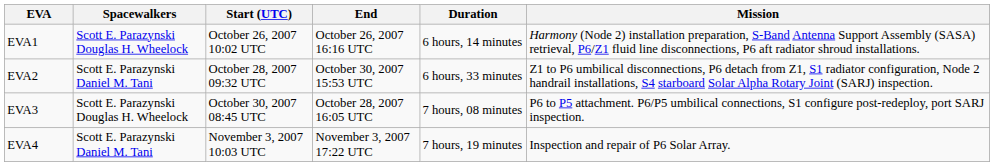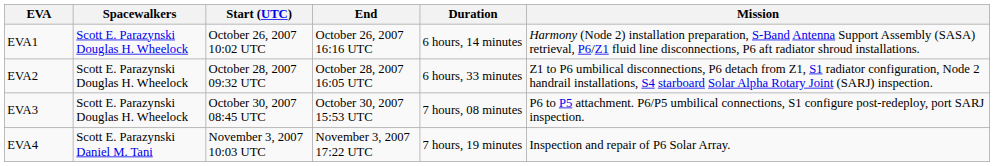 <table class="wikitable">
 <tr>
 <th style="width: 5em;">EVA</th>
 <th style="width:10em;">Spacewalkers</th>
 <th style="width: 8em;">Start (<a href='#'>UTC</a>)</th>
 <th style="width: 8em;">End</th>
 <th style="width: 8em;">Duration</th>
 <th>Mission</th>
 </tr>
 <tr>
 <td>EVA1</td>
 <td><a href='#'>Scott E. Parazynski</a> <br> <a href='#'>Douglas H. Wheelock</a></td>
 <td>October 26, 2007 <br> 10:02 UTC</td>
 <td>October 26, 2007 <br> 16:16 UTC</td>
 <td>6 hours, 14 minutes</td>
 <td><em>Harmony</em> (Node 2) installation preparation, <a href='#'>S-Band</a> <a href='#'>Antenna</a> Support Assembly (SASA) retrieval, <a href='#'>P6</a>/<a href='#'>Z1</a> fluid line disconnections, P6 aft radiator shroud installations.</td>
 </tr>
 <tr>
 <td>EVA2</td>
-<td>Scott E. Parazynski <br> <a href='#'>Daniel M. Tani</a></td>
+<td>Scott E. Parazynski <br> Douglas H. Wheelock</td>
 <td>October 28, 2007 <br> 09:32 UTC</td>
-<td>October 30, 2007 <br> 15:53 UTC</td>
+<td>October 28, 2007 <br> 16:05 UTC</td>
 <td>6 hours, 33 minutes</td>
 <td>Z1 to P6 umbilical disconnections, P6 detach from Z1, <a href='#'>S1</a> radiator configuration, Node 2 handrail installations, <a href='#'>S4</a> <a href='#'>starboard</a> <a href='#'>Solar Alpha Rotary Joint</a> (SARJ) inspection.</td>
 </tr>
 <tr>
 <td>EVA3</td>
 <td>Scott E. Parazynski <br> Douglas H. Wheelock</td>
 <td>October 30, 2007 <br> 08:45 UTC</td>
-<td>October 28, 2007 <br> 16:05 UTC</td>
+<td>October 30, 2007 <br> 15:53 UTC</td>
 <td>7 hours, 08 minutes</td>
 <td>P6 to <a href='#'>P5</a> attachment. P6/P5 umbilical connections, S1 configure post-redeploy, port SARJ inspection.</td>
 </tr>
 <tr>
 <td>EVA4</td>
 <td>Scott E. Parazynski <br> <a href='#'>Daniel M. Tani</a></td>
 <td>November 3, 2007 <br> 10:03 UTC</td>
 <td>November 3, 2007 <br> 17:22 UTC</td>
 <td>7 hours, 19 minutes</td>
 <td>Inspection and repair of P6 Solar Array.</td>
 </tr>
 </table>
